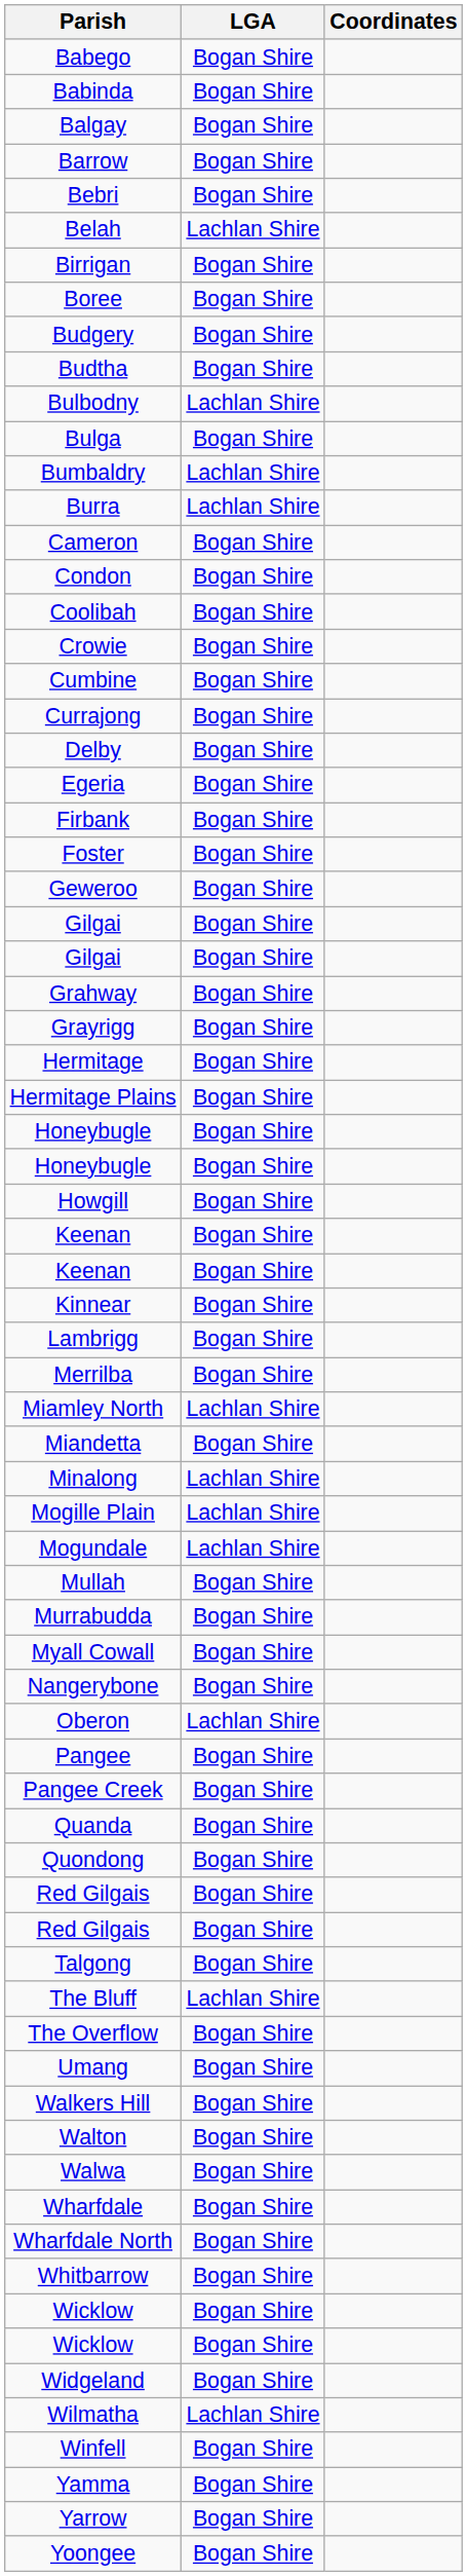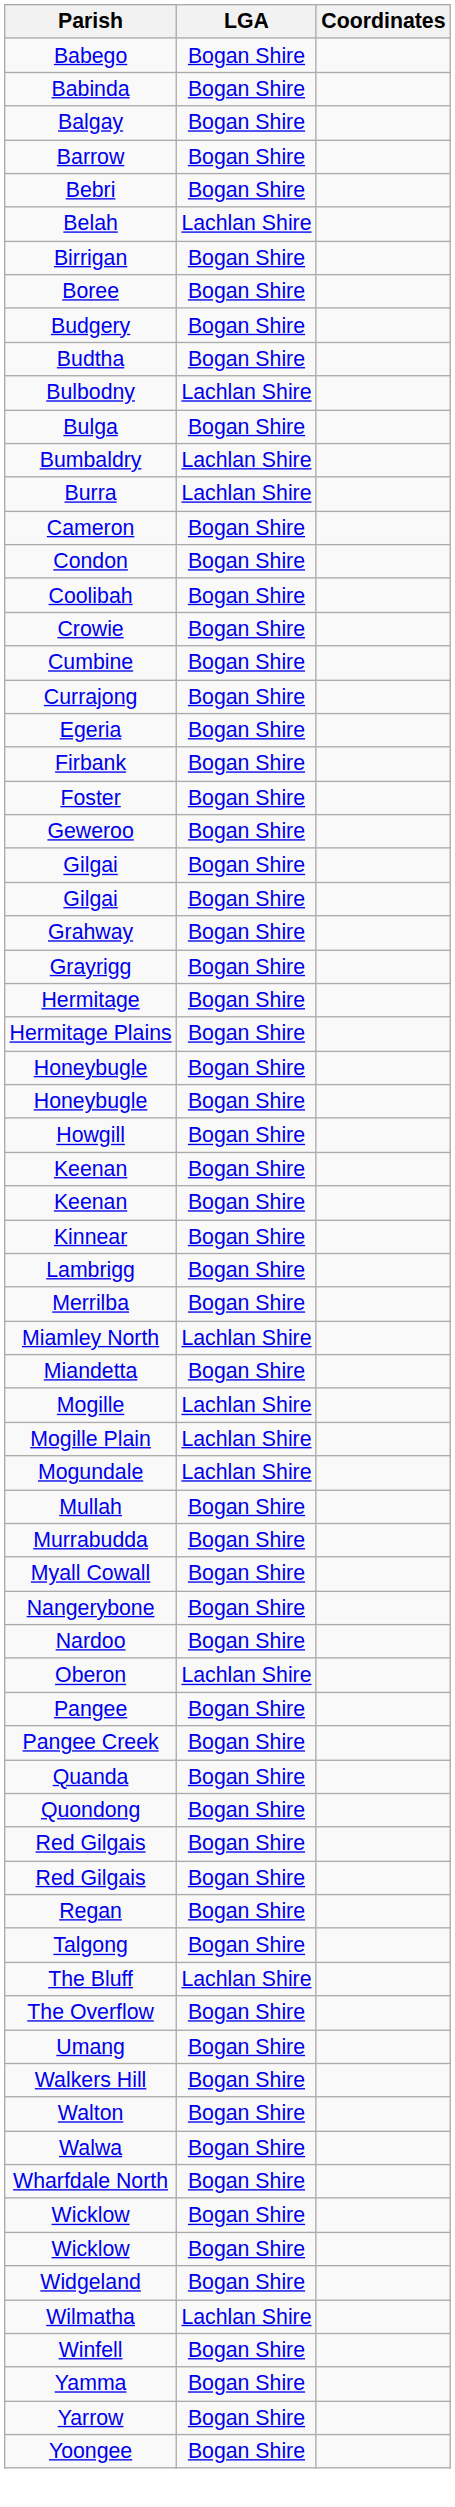 <table class="wikitable" style="text-align:center">
 <tr>
 <th>Parish</th>
 <th>LGA</th>
 <th>Coordinates</th>
 </tr>
 <tr>
 <td><a href='#'>Babego</a></td>
 <td><a href='#'>Bogan Shire</a></td>
 <td></td>
 </tr>
 <tr>
 <td><a href='#'>Babinda</a></td>
 <td><a href='#'>Bogan Shire</a></td>
 <td></td>
 </tr>
 <tr>
 <td><a href='#'>Balgay</a></td>
 <td><a href='#'>Bogan Shire</a></td>
 <td></td>
 </tr>
 <tr>
 <td><a href='#'>Barrow</a></td>
 <td><a href='#'>Bogan Shire</a></td>
 <td></td>
 </tr>
 <tr>
 <td><a href='#'>Bebri</a></td>
 <td><a href='#'>Bogan Shire</a></td>
 <td></td>
 </tr>
 <tr>
 <td><a href='#'>Belah</a></td>
 <td><a href='#'>Lachlan Shire</a></td>
 <td></td>
 </tr>
 <tr>
 <td><a href='#'>Birrigan</a></td>
 <td><a href='#'>Bogan Shire</a></td>
 <td></td>
 </tr>
 <tr>
 <td><a href='#'>Boree</a></td>
 <td><a href='#'>Bogan Shire</a></td>
 <td></td>
 </tr>
 <tr>
 <td><a href='#'>Budgery</a></td>
 <td><a href='#'>Bogan Shire</a></td>
 <td></td>
 </tr>
 <tr>
 <td><a href='#'>Budtha</a></td>
 <td><a href='#'>Bogan Shire</a></td>
 <td></td>
 </tr>
 <tr>
 <td><a href='#'>Bulbodny</a></td>
 <td><a href='#'>Lachlan Shire</a></td>
 <td></td>
 </tr>
 <tr>
 <td><a href='#'>Bulga</a></td>
 <td><a href='#'>Bogan Shire</a></td>
 <td></td>
 </tr>
 <tr>
 <td><a href='#'>Bumbaldry</a></td>
 <td><a href='#'>Lachlan Shire</a></td>
 <td></td>
 </tr>
 <tr>
 <td><a href='#'>Burra</a></td>
 <td><a href='#'>Lachlan Shire</a></td>
 <td></td>
 </tr>
 <tr>
 <td><a href='#'>Cameron</a></td>
 <td><a href='#'>Bogan Shire</a></td>
 <td></td>
 </tr>
 <tr>
 <td><a href='#'>Condon</a></td>
 <td><a href='#'>Bogan Shire</a></td>
 <td></td>
 </tr>
 <tr>
 <td><a href='#'>Coolibah</a></td>
 <td><a href='#'>Bogan Shire</a></td>
 <td></td>
 </tr>
 <tr>
 <td><a href='#'>Crowie</a></td>
 <td><a href='#'>Bogan Shire</a></td>
 <td></td>
 </tr>
 <tr>
 <td><a href='#'>Cumbine</a></td>
 <td><a href='#'>Bogan Shire</a></td>
 <td></td>
 </tr>
 <tr>
 <td><a href='#'>Currajong</a></td>
 <td><a href='#'>Bogan Shire</a></td>
 <td></td>
 </tr>
 <tr>
-<td><a href='#'>Delby</a></td>
-<td><a href='#'>Bogan Shire</a></td>
-<td></td>
-</tr>
-<tr>
 <td><a href='#'>Egeria</a></td>
 <td><a href='#'>Bogan Shire</a></td>
 <td></td>
 </tr>
 <tr>
 <td><a href='#'>Firbank</a></td>
 <td><a href='#'>Bogan Shire</a></td>
 <td></td>
 </tr>
 <tr>
 <td><a href='#'>Foster</a></td>
 <td><a href='#'>Bogan Shire</a></td>
 <td></td>
 </tr>
 <tr>
 <td><a href='#'>Geweroo</a></td>
 <td><a href='#'>Bogan Shire</a></td>
 <td></td>
 </tr>
 <tr>
 <td><a href='#'>Gilgai</a></td>
 <td><a href='#'>Bogan Shire</a></td>
 <td></td>
 </tr>
 <tr>
 <td><a href='#'>Gilgai</a></td>
 <td><a href='#'>Bogan Shire</a></td>
 <td></td>
 </tr>
 <tr>
 <td><a href='#'>Grahway</a></td>
 <td><a href='#'>Bogan Shire</a></td>
 <td></td>
 </tr>
 <tr>
 <td><a href='#'>Grayrigg</a></td>
 <td><a href='#'>Bogan Shire</a></td>
 <td></td>
 </tr>
 <tr>
 <td><a href='#'>Hermitage</a></td>
 <td><a href='#'>Bogan Shire</a></td>
 <td></td>
 </tr>
 <tr>
 <td><a href='#'>Hermitage Plains</a></td>
 <td><a href='#'>Bogan Shire</a></td>
 <td></td>
 </tr>
 <tr>
 <td><a href='#'>Honeybugle</a></td>
 <td><a href='#'>Bogan Shire</a></td>
 <td></td>
 </tr>
 <tr>
 <td><a href='#'>Honeybugle</a></td>
 <td><a href='#'>Bogan Shire</a></td>
 <td></td>
 </tr>
 <tr>
 <td><a href='#'>Howgill</a></td>
 <td><a href='#'>Bogan Shire</a></td>
 <td></td>
 </tr>
 <tr>
 <td><a href='#'>Keenan</a></td>
 <td><a href='#'>Bogan Shire</a></td>
 <td></td>
 </tr>
 <tr>
 <td><a href='#'>Keenan</a></td>
 <td><a href='#'>Bogan Shire</a></td>
 <td></td>
 </tr>
 <tr>
 <td><a href='#'>Kinnear</a></td>
 <td><a href='#'>Bogan Shire</a></td>
 <td></td>
 </tr>
 <tr>
 <td><a href='#'>Lambrigg</a></td>
 <td><a href='#'>Bogan Shire</a></td>
 <td></td>
 </tr>
 <tr>
 <td><a href='#'>Merrilba</a></td>
 <td><a href='#'>Bogan Shire</a></td>
 <td></td>
 </tr>
 <tr>
 <td><a href='#'>Miamley North</a></td>
 <td><a href='#'>Lachlan Shire</a></td>
 <td></td>
 </tr>
 <tr>
 <td><a href='#'>Miandetta</a></td>
 <td><a href='#'>Bogan Shire</a></td>
 <td></td>
 </tr>
 <tr>
-<td><a href='#'>Minalong</a></td>
+<td><a href='#'>Mogille</a></td>
 <td><a href='#'>Lachlan Shire</a></td>
 <td></td>
 </tr>
 <tr>
 <td><a href='#'>Mogille Plain</a></td>
 <td><a href='#'>Lachlan Shire</a></td>
 <td></td>
 </tr>
 <tr>
 <td><a href='#'>Mogundale</a></td>
 <td><a href='#'>Lachlan Shire</a></td>
 <td></td>
 </tr>
 <tr>
 <td><a href='#'>Mullah</a></td>
 <td><a href='#'>Bogan Shire</a></td>
 <td></td>
 </tr>
 <tr>
 <td><a href='#'>Murrabudda</a></td>
 <td><a href='#'>Bogan Shire</a></td>
 <td></td>
 </tr>
 <tr>
 <td><a href='#'>Myall Cowall</a></td>
 <td><a href='#'>Bogan Shire</a></td>
 <td></td>
 </tr>
 <tr>
 <td><a href='#'>Nangerybone</a></td>
+<td><a href='#'>Bogan Shire</a></td>
+<td></td>
+</tr>
+<tr>
+<td><a href='#'>Nardoo</a></td>
 <td><a href='#'>Bogan Shire</a></td>
 <td></td>
 </tr>
 <tr>
 <td><a href='#'>Oberon</a></td>
 <td><a href='#'>Lachlan Shire</a></td>
 <td></td>
 </tr>
 <tr>
 <td><a href='#'>Pangee</a></td>
 <td><a href='#'>Bogan Shire</a></td>
 <td></td>
 </tr>
 <tr>
 <td><a href='#'>Pangee Creek</a></td>
 <td><a href='#'>Bogan Shire</a></td>
 <td></td>
 </tr>
 <tr>
 <td><a href='#'>Quanda</a></td>
 <td><a href='#'>Bogan Shire</a></td>
 <td></td>
 </tr>
 <tr>
 <td><a href='#'>Quondong</a></td>
 <td><a href='#'>Bogan Shire</a></td>
 <td></td>
 </tr>
 <tr>
 <td><a href='#'>Red Gilgais</a></td>
 <td><a href='#'>Bogan Shire</a></td>
 <td></td>
 </tr>
 <tr>
 <td><a href='#'>Red Gilgais</a></td>
 <td><a href='#'>Bogan Shire</a></td>
 <td></td>
 </tr>
 <tr>
+<td><a href='#'>Regan</a></td>
+<td><a href='#'>Bogan Shire</a></td>
+<td></td>
+</tr>
+<tr>
 <td><a href='#'>Talgong</a></td>
 <td><a href='#'>Bogan Shire</a></td>
 <td></td>
 </tr>
 <tr>
 <td><a href='#'>The Bluff</a></td>
 <td><a href='#'>Lachlan Shire</a></td>
 <td></td>
 </tr>
 <tr>
 <td><a href='#'>The Overflow</a></td>
 <td><a href='#'>Bogan Shire</a></td>
 <td></td>
 </tr>
 <tr>
 <td><a href='#'>Umang</a></td>
 <td><a href='#'>Bogan Shire</a></td>
 <td></td>
 </tr>
 <tr>
 <td><a href='#'>Walkers Hill</a></td>
 <td><a href='#'>Bogan Shire</a></td>
 <td></td>
 </tr>
 <tr>
 <td><a href='#'>Walton</a></td>
 <td><a href='#'>Bogan Shire</a></td>
 <td></td>
 </tr>
 <tr>
 <td><a href='#'>Walwa</a></td>
 <td><a href='#'>Bogan Shire</a></td>
 <td></td>
 </tr>
 <tr>
-<td><a href='#'>Wharfdale</a></td>
-<td><a href='#'>Bogan Shire</a></td>
-<td></td>
-</tr>
-<tr>
 <td><a href='#'>Wharfdale North</a></td>
-<td><a href='#'>Bogan Shire</a></td>
-<td></td>
-</tr>
-<tr>
-<td><a href='#'>Whitbarrow</a></td>
 <td><a href='#'>Bogan Shire</a></td>
 <td></td>
 </tr>
 <tr>
 <td><a href='#'>Wicklow</a></td>
 <td><a href='#'>Bogan Shire</a></td>
 <td></td>
 </tr>
 <tr>
 <td><a href='#'>Wicklow</a></td>
 <td><a href='#'>Bogan Shire</a></td>
 <td></td>
 </tr>
 <tr>
 <td><a href='#'>Widgeland</a></td>
 <td><a href='#'>Bogan Shire</a></td>
 <td></td>
 </tr>
 <tr>
 <td><a href='#'>Wilmatha</a></td>
 <td><a href='#'>Lachlan Shire</a></td>
 <td></td>
 </tr>
 <tr>
 <td><a href='#'>Winfell</a></td>
 <td><a href='#'>Bogan Shire</a></td>
 <td></td>
 </tr>
 <tr>
 <td><a href='#'>Yamma</a></td>
 <td><a href='#'>Bogan Shire</a></td>
 <td></td>
 </tr>
 <tr>
 <td><a href='#'>Yarrow</a></td>
 <td><a href='#'>Bogan Shire</a></td>
 <td></td>
 </tr>
 <tr>
 <td><a href='#'>Yoongee</a></td>
 <td><a href='#'>Bogan Shire</a></td>
 <td></td>
 </tr>
 </table>
